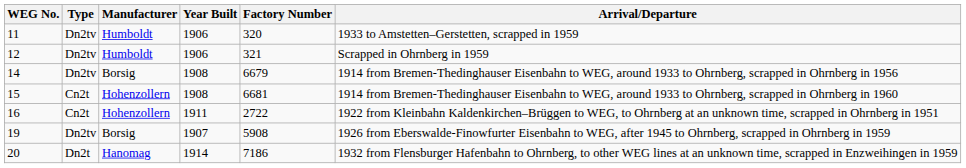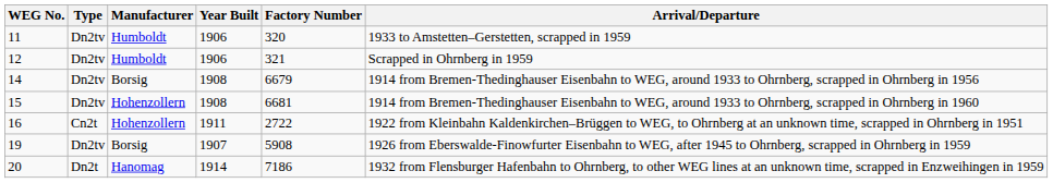 <table class="wikitable">
 <tr>
 <th>WEG No.</th>
 <th>Type</th>
 <th>Manufacturer</th>
 <th>Year Built</th>
 <th>Factory Number</th>
 <th>Arrival/Departure</th>
 </tr>
 <tr>
 <td>11</td>
 <td>Dn2tv</td>
 <td><a href='#'>Humboldt</a></td>
 <td>1906</td>
 <td>320</td>
 <td>1933 to Amstetten–Gerstetten, scrapped in 1959</td>
 </tr>
 <tr>
 <td>12</td>
 <td>Dn2tv</td>
 <td><a href='#'>Humboldt</a></td>
 <td>1906</td>
 <td>321</td>
 <td>Scrapped in Ohrnberg in 1959</td>
 </tr>
 <tr>
 <td>14</td>
 <td>Dn2tv</td>
 <td>Borsig</td>
 <td>1908</td>
 <td>6679</td>
 <td>1914 from Bremen-Thedinghauser Eisenbahn to WEG, around 1933 to Ohrnberg, scrapped in Ohrnberg in 1956</td>
 </tr>
 <tr>
 <td>15</td>
-<td>Cn2t</td>
+<td>Dn2tv</td>
 <td><a href='#'>Hohenzollern</a></td>
 <td>1908</td>
 <td>6681</td>
 <td>1914 from Bremen-Thedinghauser Eisenbahn to WEG, around 1933 to Ohrnberg, scrapped in Ohrnberg in 1960</td>
 </tr>
 <tr>
 <td>16</td>
 <td>Cn2t</td>
 <td><a href='#'>Hohenzollern</a></td>
 <td>1911</td>
 <td>2722</td>
 <td>1922 from Kleinbahn Kaldenkirchen–Brüggen to WEG, to Ohrnberg at an unknown time, scrapped in Ohrnberg in 1951</td>
 </tr>
 <tr>
 <td>19</td>
 <td>Dn2tv</td>
 <td>Borsig</td>
 <td>1907</td>
 <td>5908</td>
 <td>1926 from Eberswalde-Finowfurter Eisenbahn to WEG, after 1945 to Ohrnberg, scrapped in Ohrnberg in 1959</td>
 </tr>
 <tr>
 <td>20</td>
 <td>Dn2t</td>
 <td><a href='#'>Hanomag</a></td>
 <td>1914</td>
 <td>7186</td>
 <td>1932 from Flensburger Hafenbahn to Ohrnberg, to other WEG lines at an unknown time, scrapped in Enzweihingen in 1959</td>
 </tr>
 </table>
